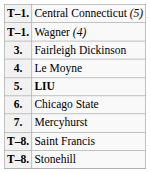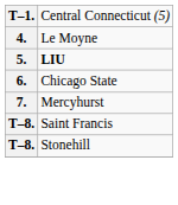 <table class="wikitable">
 <tr>
 <th>T–1.</th>
 <td>Central Connecticut <em>(5)</em></td>
-</tr>
-<tr>
-<th>T–1.</th>
-<td>Wagner <em>(4)</em></td>
-</tr>
-<tr>
-<th>3.</th>
-<td>Fairleigh Dickinson</td>
 </tr>
 <tr>
 <th>4.</th>
 <td>Le Moyne</td>
 </tr>
 <tr>
 <th>5.</th>
 <td><strong>LIU</strong></td>
 </tr>
 <tr>
 <th>6.</th>
 <td>Chicago State</td>
 </tr>
 <tr>
 <th>7.</th>
 <td>Mercyhurst</td>
 </tr>
 <tr>
 <th>T–8.</th>
 <td>Saint Francis</td>
 </tr>
 <tr>
 <th>T–8.</th>
 <td>Stonehill</td>
 </tr>
 <tr>
 </tr>
 </table>
